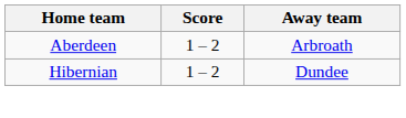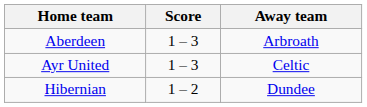 <table class="wikitable" style="text-align: center">
 <tr>
 <th width=140>Home team</th>
 <th width=70>Score</th>
 <th width=140>Away team</th>
 </tr>
 <tr>
 <td><a href='#'>Aberdeen</a></td>
-<td>1 – 2</td>
+<td>1 – 3</td>
 <td><a href='#'>Arbroath</a></td>
+</tr>
+<tr>
+<td><a href='#'>Ayr United</a></td>
+<td>1 – 3</td>
+<td><a href='#'>Celtic</a></td>
 </tr>
 <tr>
 <td><a href='#'>Hibernian</a></td>
 <td>1 – 2</td>
 <td><a href='#'>Dundee</a></td>
 </tr>
 </table>
